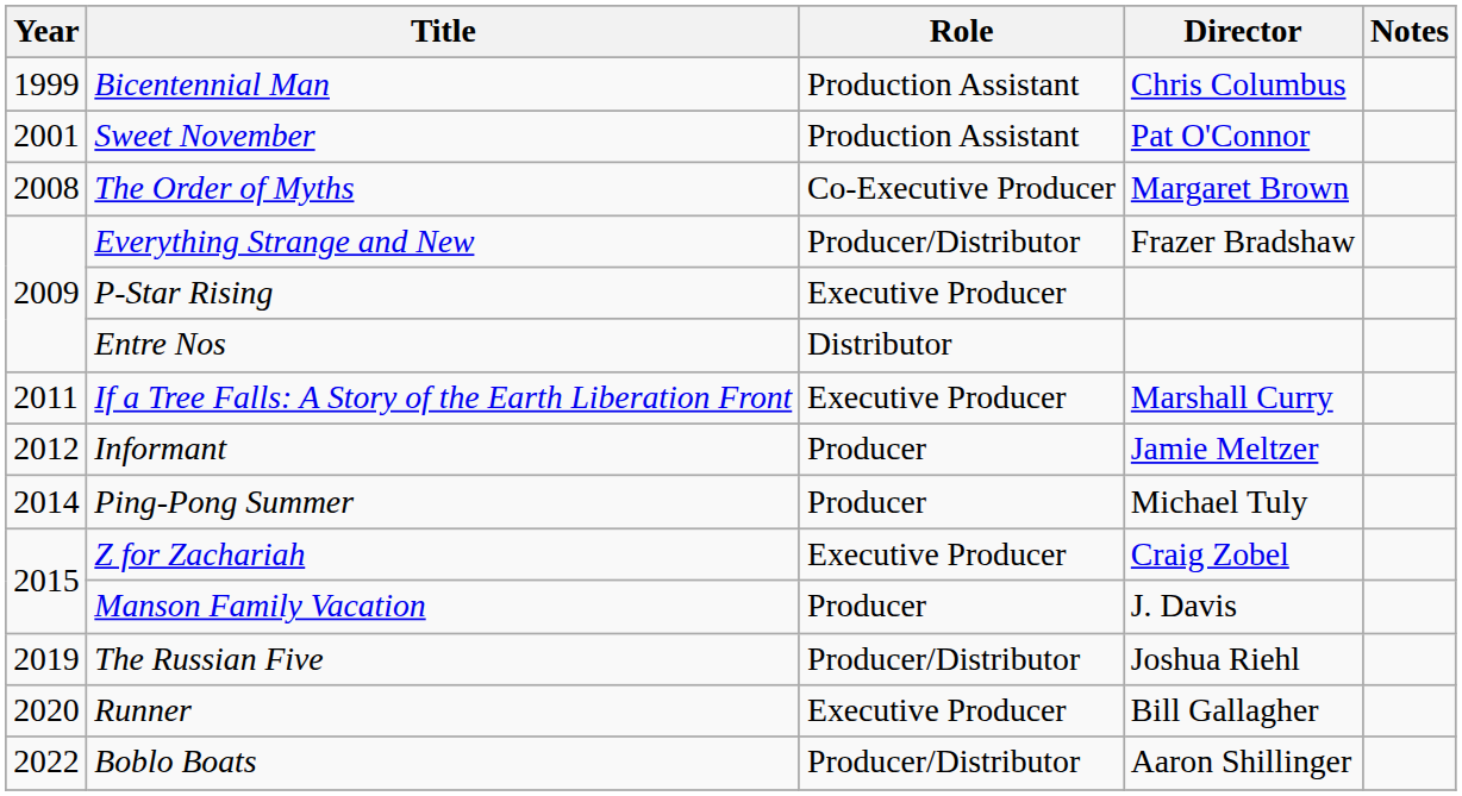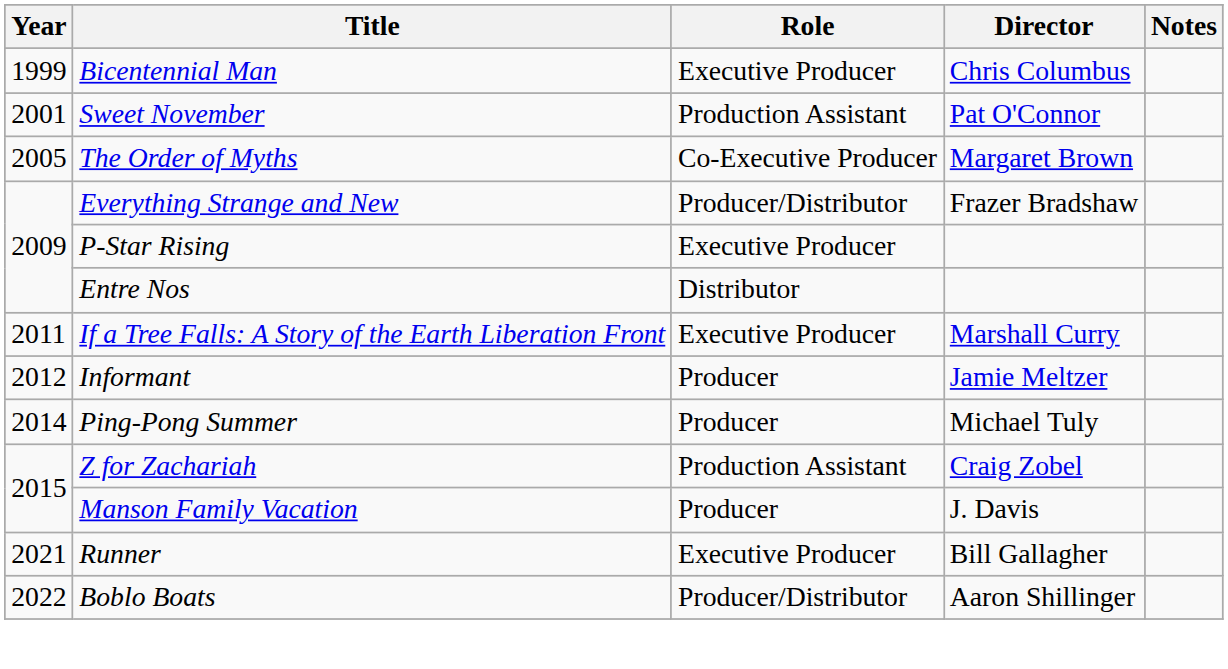 <table class="wikitable">
 <tr>
 <th>Year</th>
 <th>Title</th>
 <th>Role</th>
 <th>Director</th>
 <th>Notes</th>
 </tr>
 <tr>
 <td rowspan=1>1999</td>
 <td><em><a href='#'>Bicentennial Man</a></em></td>
-<td>Production Assistant</td>
+<td>Executive Producer</td>
 <td><a href='#'>Chris Columbus</a></td>
 <td></td>
 </tr>
 <tr>
 <td rowspan=1>2001</td>
 <td><em><a href='#'>Sweet November</a></em></td>
 <td>Production Assistant</td>
 <td><a href='#'>Pat O'Connor</a></td>
 <td></td>
 </tr>
 <tr>
-<td rowspan=1>2008</td>
+<td rowspan=1>2005</td>
 <td><em><a href='#'>The Order of Myths</a></em></td>
 <td>Co-Executive Producer</td>
 <td><a href='#'>Margaret Brown</a></td>
 <td></td>
 </tr>
 <tr>
 <td rowspan=3>2009</td>
 <td><em><a href='#'>Everything Strange and New</a></em></td>
 <td>Producer/Distributor</td>
 <td>Frazer Bradshaw</td>
 <td></td>
 </tr>
 <tr>
 <td><em>P-Star Rising</em></td>
 <td>Executive Producer</td>
 <td></td>
 <td></td>
 </tr>
 <tr>
 <td><em>Entre Nos</em></td>
 <td>Distributor</td>
 <td></td>
 <td></td>
 </tr>
 <tr>
 <td>2011</td>
 <td><em><a href='#'>If a Tree Falls: A Story of the Earth Liberation Front</a></em></td>
 <td>Executive Producer</td>
 <td><a href='#'>Marshall Curry</a></td>
 <td></td>
 </tr>
 <tr>
 <td>2012</td>
 <td><em>Informant</em></td>
 <td>Producer</td>
 <td><a href='#'>Jamie Meltzer</a></td>
 <td></td>
 </tr>
 <tr>
 <td>2014</td>
 <td><em>Ping-Pong Summer</em></td>
 <td>Producer</td>
 <td>Michael Tuly</td>
 <td></td>
 </tr>
 <tr>
 <td rowspan=2>2015</td>
 <td><em><a href='#'>Z for Zachariah</a></em></td>
-<td>Executive Producer</td>
+<td>Production Assistant</td>
 <td><a href='#'>Craig Zobel</a></td>
 <td></td>
 </tr>
 <tr>
 <td><em><a href='#'>Manson Family Vacation</a></em></td>
 <td>Producer</td>
 <td>J. Davis</td>
 <td></td>
 </tr>
 <tr>
-<td>2019</td>
-<td><em>The Russian Five</em></td>
-<td>Producer/Distributor</td>
-<td>Joshua Riehl</td>
-<td></td>
-</tr>
-<tr>
-<td>2020</td>
+<td>2021</td>
 <td><em>Runner</em></td>
 <td>Executive Producer</td>
 <td>Bill Gallagher</td>
 <td></td>
 </tr>
 <tr>
 <td>2022</td>
 <td><em>Boblo Boats</em></td>
 <td>Producer/Distributor</td>
 <td>Aaron Shillinger</td>
 <td></td>
 </tr>
 </table>
